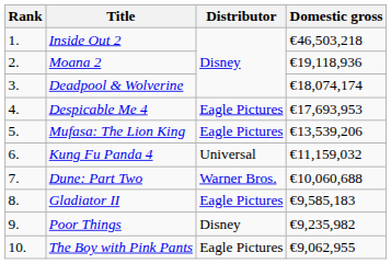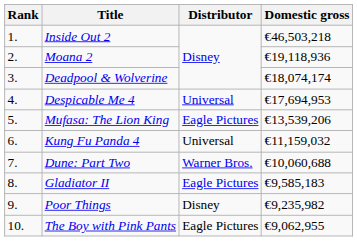 <table class="wikitable sortable" style="margin:auto; margin:auto;">
 <tr>
 <th>Rank</th>
 <th>Title</th>
 <th>Distributor</th>
 <th>Domestic gross</th>
 </tr>
 <tr>
 <td>1.</td>
 <td><em><a href='#'>Inside Out 2</a></em></td>
 <td rowspan="3"><a href='#'>Disney</a></td>
 <td>€46,503,218</td>
 </tr>
 <tr>
 <td>2.</td>
 <td><em><a href='#'>Moana 2</a></em></td>
 <td>€19,118,936</td>
 </tr>
 <tr>
 <td>3.</td>
 <td><em><a href='#'>Deadpool & Wolverine</a></em></td>
 <td>€18,074,174</td>
 </tr>
 <tr>
 <td>4.</td>
 <td><em><a href='#'>Despicable Me 4</a></em></td>
-<td><a href='#'>Eagle Pictures</a></td>
-<td>€17,693,953</td>
+<td><a href='#'>Universal</a></td>
+<td>€17,694,953</td>
 </tr>
 <tr>
 <td>5.</td>
 <td><em><a href='#'>Mufasa: The Lion King</a></em></td>
 <td><a href='#'>Eagle Pictures</a></td>
 <td>€13,539,206</td>
 </tr>
 <tr>
 <td>6.</td>
 <td><em><a href='#'>Kung Fu Panda 4</a></em></td>
 <td>Universal</td>
 <td>€11,159,032</td>
 </tr>
 <tr>
 <td>7.</td>
 <td><em><a href='#'>Dune: Part Two</a></em></td>
 <td><a href='#'>Warner Bros.</a></td>
 <td>€10,060,688</td>
 </tr>
 <tr>
 <td>8.</td>
 <td><em><a href='#'>Gladiator II</a></em></td>
 <td><a href='#'>Eagle Pictures</a></td>
 <td>€9,585,183</td>
 </tr>
 <tr>
 <td>9.</td>
 <td><em><a href='#'>Poor Things</a></em></td>
 <td>Disney</td>
 <td>€9,235,982</td>
 </tr>
 <tr>
 <td>10.</td>
 <td><em><a href='#'>The Boy with Pink Pants</a></em></td>
 <td>Eagle Pictures</td>
 <td>€9,062,955</td>
 </tr>
 </table>
